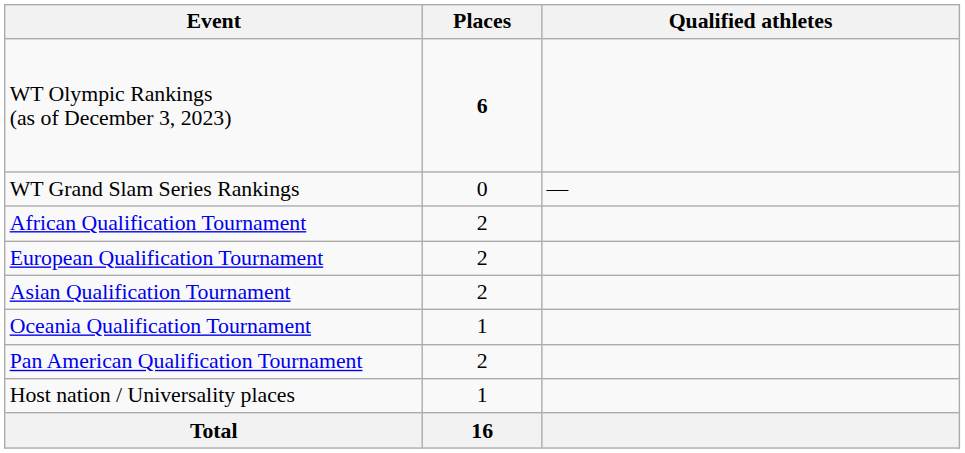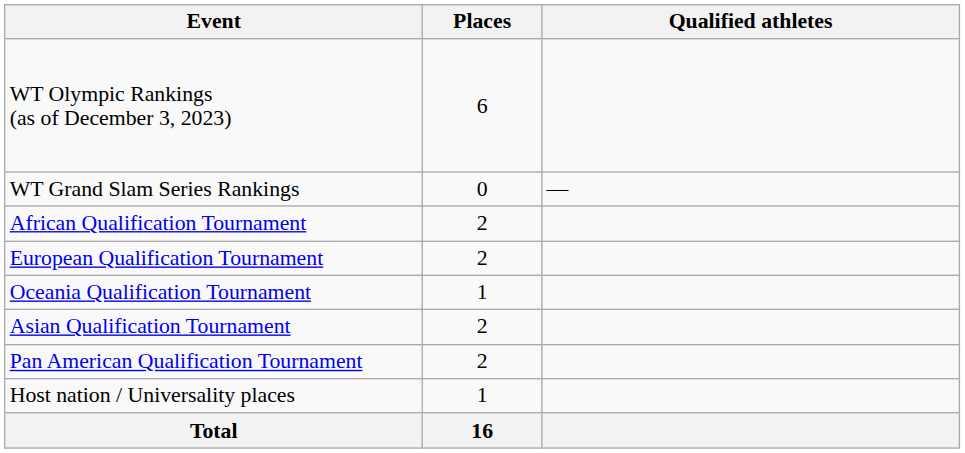 <table class="wikitable">
 <tr>
 <th width=300>Event</th>
 <th width=80>Places</th>
 <th width=300>Qualified athletes</th>
 </tr>
 <tr>
 <td>WT Olympic Rankings<br>(as of December 3, 2023)</td>
-<td align=center><strong>6</strong></td>
+<td align=center>6</td>
 <td><br><br><br><br><br></td>
 </tr>
 <tr>
 <td>WT Grand Slam Series Rankings</td>
 <td align=center>0</td>
 <td>—</td>
 </tr>
 <tr>
 <td><a href='#'>African Qualification Tournament</a></td>
 <td align="center">2</td>
 <td><br></td>
 </tr>
 <tr>
 <td><a href='#'>European Qualification Tournament</a></td>
 <td align=center>2</td>
 <td><br></td>
 </tr>
 <tr>
+<td><a href='#'>Oceania Qualification Tournament</a></td>
+<td align=center>1</td>
+<td></td>
+</tr>
+<tr>
 <td><a href='#'>Asian Qualification Tournament</a></td>
 <td align="center">2</td>
 <td><br></td>
-</tr>
-<tr>
-<td><a href='#'>Oceania Qualification Tournament</a></td>
-<td align=center>1</td>
-<td></td>
 </tr>
 <tr>
 <td><a href='#'>Pan American Qualification Tournament</a></td>
 <td align=center>2</td>
 <td><br></td>
 </tr>
 <tr>
 <td>Host nation / Universality places</td>
 <td align="center">1</td>
 <td></td>
 </tr>
 <tr>
 <th>Total</th>
 <th>16</th>
 <th></th>
 </tr>
 </table>
